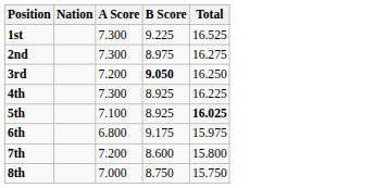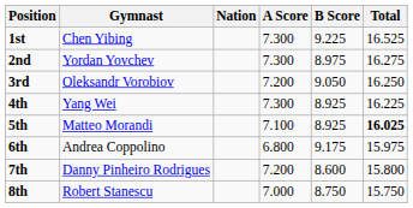 <table class="wikitable sortable" style="text-align:left;">
 <tr>
 <th>Position</th>
+<th>Gymnast</th>
 <th>Nation</th>
 <th>A Score</th>
 <th>B Score</th>
 <th>Total</th>
 </tr>
 <tr>
 <td><strong>1st</strong></td>
+<td align=left><a href='#'>Chen Yibing</a></td>
 <td align=left></td>
 <td>7.300</td>
 <td>9.225</td>
 <td>16.525</td>
 </tr>
 <tr>
 <td><strong>2nd</strong></td>
+<td align=left><a href='#'>Yordan Yovchev</a></td>
 <td align=left></td>
 <td>7.300</td>
 <td>8.975</td>
 <td>16.275</td>
 </tr>
 <tr>
 <td><strong>3rd</strong></td>
+<td align=left><a href='#'>Oleksandr Vorobiov</a></td>
 <td align=left></td>
 <td>7.200</td>
-<td><strong>9.050</strong></td>
+<td>9.050</td>
 <td>16.250</td>
 </tr>
 <tr>
 <td><strong>4th</strong></td>
+<td align=left><a href='#'>Yang Wei</a></td>
 <td align=left></td>
 <td>7.300</td>
 <td>8.925</td>
 <td>16.225</td>
 </tr>
 <tr>
 <td><strong>5th</strong></td>
+<td align=left><a href='#'>Matteo Morandi</a></td>
 <td align=left></td>
 <td>7.100</td>
 <td>8.925</td>
 <td><strong>16.025</strong></td>
 </tr>
 <tr>
 <td><strong>6th</strong></td>
+<td align=left>Andrea Coppolino</td>
 <td align=left></td>
 <td>6.800</td>
 <td>9.175</td>
 <td>15.975</td>
 </tr>
 <tr>
 <td><strong>7th</strong></td>
+<td align=left><a href='#'>Danny Pinheiro Rodrigues</a></td>
 <td align=left></td>
 <td>7.200</td>
 <td>8.600</td>
 <td>15.800</td>
 </tr>
 <tr>
 <td><strong>8th</strong></td>
+<td align=left><a href='#'>Robert Stanescu</a></td>
 <td align=left></td>
 <td>7.000</td>
 <td>8.750</td>
 <td>15.750</td>
 </tr>
 </table>
